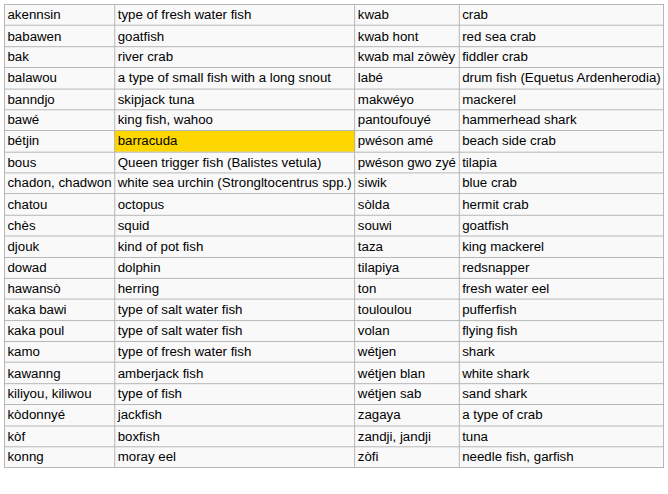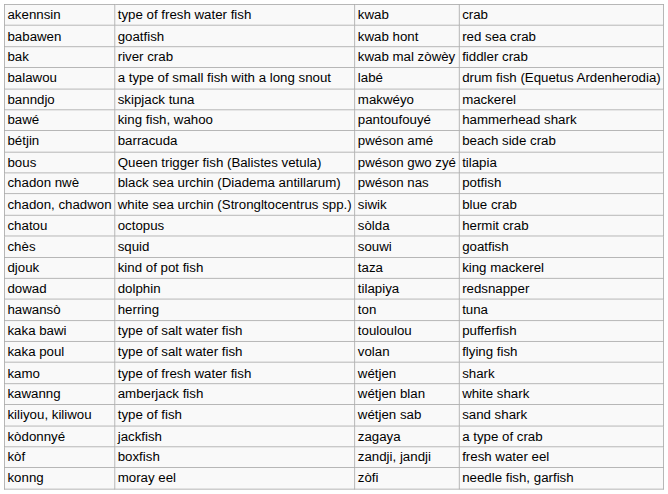 <table class="wikitable">
 <tr>
 <td>akennsin</td>
 <td>type of fresh water fish</td>
 <td>kwab</td>
 <td>crab</td>
 </tr>
 <tr>
 <td>babawen</td>
 <td>goatfish</td>
 <td>kwab hont</td>
 <td>red sea crab</td>
 </tr>
 <tr>
 <td>bak</td>
 <td>river crab</td>
 <td>kwab mal zòwèy</td>
 <td>fiddler crab</td>
 </tr>
 <tr>
 <td>balawou</td>
 <td>a type of small fish with a long snout</td>
 <td>labé</td>
 <td>drum fish (Equetus Ardenherodia)</td>
 </tr>
 <tr>
 <td>banndjo</td>
 <td>skipjack tuna</td>
 <td>makwéyo</td>
 <td>mackerel</td>
 </tr>
 <tr>
 <td>bawé</td>
 <td>king fish, wahoo</td>
 <td>pantoufouyé</td>
 <td>hammerhead shark</td>
 </tr>
 <tr>
 <td>bétjin</td>
-<td style="background: gold;">barracuda</td>
+<td>barracuda</td>
 <td>pwéson amé</td>
 <td>beach side crab</td>
 </tr>
 <tr>
 <td>bous</td>
 <td>Queen trigger fish (Balistes vetula)</td>
 <td>pwéson gwo zyé</td>
 <td>tilapia</td>
+</tr>
+<tr>
+<td>chadon nwè</td>
+<td>black sea urchin (Diadema antillarum)</td>
+<td>pwéson nas</td>
+<td>potfish</td>
 </tr>
 <tr>
 <td>chadon, chadwon</td>
 <td>white sea urchin (Strongltocentrus spp.)</td>
 <td>siwik</td>
 <td>blue crab</td>
 </tr>
 <tr>
 <td>chatou</td>
 <td>octopus</td>
 <td>sòlda</td>
 <td>hermit crab</td>
 </tr>
 <tr>
 <td>chès</td>
 <td>squid</td>
 <td>souwi</td>
 <td>goatfish</td>
 </tr>
 <tr>
 <td>djouk</td>
 <td>kind of pot fish</td>
 <td>taza</td>
 <td>king mackerel</td>
 </tr>
 <tr>
 <td>dowad</td>
 <td>dolphin</td>
 <td>tilapiya</td>
 <td>redsnapper</td>
 </tr>
 <tr>
 <td>hawansò</td>
 <td>herring</td>
 <td>ton</td>
-<td>fresh water eel</td>
+<td>tuna</td>
 </tr>
 <tr>
 <td>kaka bawi</td>
 <td>type of salt water fish</td>
 <td>touloulou</td>
 <td>pufferfish</td>
 </tr>
 <tr>
 <td>kaka poul</td>
 <td>type of salt water fish</td>
 <td>volan</td>
 <td>flying fish</td>
 </tr>
 <tr>
 <td>kamo</td>
 <td>type of fresh water fish</td>
 <td>wétjen</td>
 <td>shark</td>
 </tr>
 <tr>
 <td>kawanng</td>
 <td>amberjack fish</td>
 <td>wétjen blan</td>
 <td>white shark</td>
 </tr>
 <tr>
 <td>kiliyou, kiliwou</td>
 <td>type of fish</td>
 <td>wétjen sab</td>
 <td>sand shark</td>
 </tr>
 <tr>
 <td>kòdonnyé</td>
 <td>jackfish</td>
 <td>zagaya</td>
 <td>a type of crab</td>
 </tr>
 <tr>
 <td>kòf</td>
 <td>boxfish</td>
 <td>zandji, jandji</td>
-<td>tuna</td>
+<td>fresh water eel</td>
 </tr>
 <tr>
 <td>konng</td>
 <td>moray eel</td>
 <td>zòfi</td>
 <td>needle fish, garfish</td>
 </tr>
 </table>
